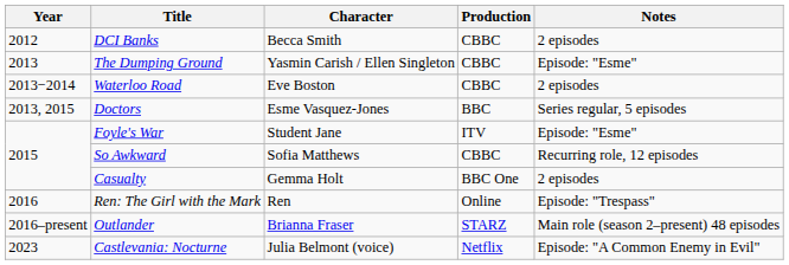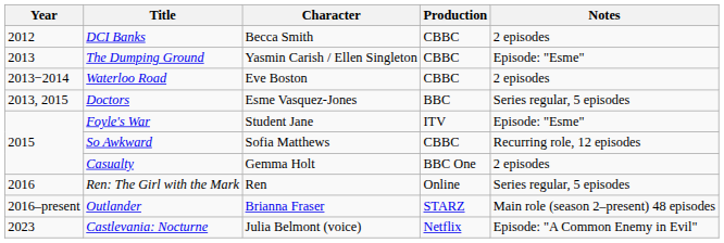 <table class="wikitable sortable">
 <tr>
 <th>Year</th>
 <th>Title</th>
 <th>Character</th>
 <th>Production</th>
 <th class="unsortable">Notes</th>
 </tr>
 <tr>
 <td>2012</td>
 <td><em><a href='#'>DCI Banks</a></em></td>
 <td>Becca Smith</td>
 <td>CBBC</td>
 <td>2 episodes</td>
 </tr>
 <tr>
 <td>2013</td>
 <td><em><a href='#'>The Dumping Ground</a></em></td>
 <td>Yasmin Carish / Ellen Singleton</td>
 <td>CBBC</td>
 <td>Episode: "Esme"</td>
 </tr>
 <tr>
 <td>2013−2014</td>
 <td><em><a href='#'>Waterloo Road</a></em></td>
 <td>Eve Boston</td>
 <td>CBBC</td>
 <td>2 episodes</td>
 </tr>
 <tr>
 <td>2013, 2015</td>
 <td><em><a href='#'>Doctors</a></em></td>
 <td>Esme Vasquez-Jones</td>
 <td>BBC</td>
 <td>Series regular, 5 episodes</td>
 </tr>
 <tr>
 <td rowspan="3">2015</td>
 <td><em><a href='#'>Foyle's War</a></em></td>
 <td>Student Jane</td>
 <td>ITV</td>
 <td>Episode: "Esme"</td>
 </tr>
 <tr>
 <td><em><a href='#'>So Awkward</a></em></td>
 <td>Sofia Matthews</td>
 <td>CBBC</td>
 <td>Recurring role, 12 episodes</td>
 </tr>
 <tr>
 <td><em><a href='#'>Casualty</a></em></td>
 <td>Gemma Holt</td>
 <td>BBC One</td>
 <td>2 episodes</td>
 </tr>
 <tr>
 <td>2016</td>
 <td><em>Ren: The Girl with the Mark</em></td>
 <td>Ren</td>
 <td>Online</td>
-<td>Episode: "Trespass"</td>
+<td>Series regular, 5 episodes</td>
 </tr>
 <tr>
 <td>2016–present</td>
 <td><em><a href='#'>Outlander</a></em></td>
 <td><a href='#'>Brianna Fraser</a></td>
 <td><a href='#'>STARZ</a></td>
 <td>Main role (season 2–present) 48 episodes</td>
 </tr>
 <tr>
 <td>2023</td>
 <td><em><a href='#'>Castlevania: Nocturne</a></em></td>
 <td>Julia Belmont (voice)</td>
 <td><a href='#'>Netflix</a></td>
 <td>Episode: "A Common Enemy in Evil"</td>
 </tr>
 </table>
